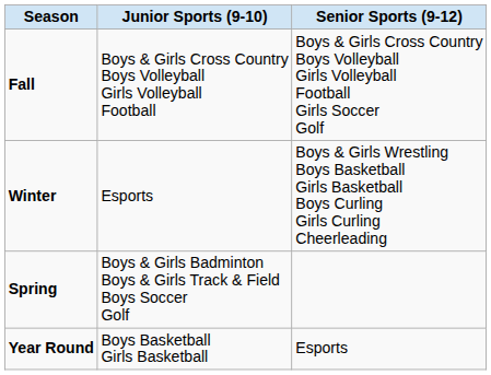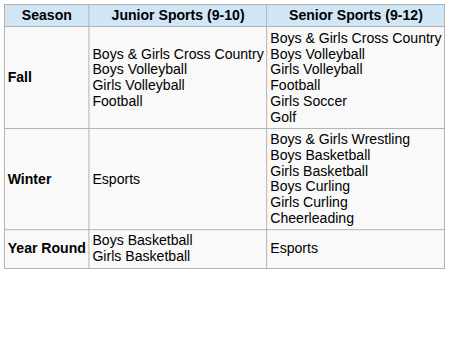 <table class="wikitable">
 <tr>
 <th style="background:#d0e5f5">Season</th>
 <th style="background:#d0e5f5">Junior Sports (9-10)</th>
 <th style="background:#d0e5f5">Senior Sports (9-12)</th>
 </tr>
 <tr>
 <td><strong>Fall</strong></td>
 <td>Boys & Girls Cross Country <br> Boys Volleyball <br> Girls Volleyball <br> Football</td>
 <td>Boys & Girls Cross Country <br> Boys Volleyball <br> Girls Volleyball <br> Football <br> Girls Soccer <br> Golf</td>
 </tr>
 <tr>
 <td><strong>Winter</strong></td>
 <td>Esports</td>
 <td>Boys & Girls Wrestling <br> Boys Basketball <br> Girls Basketball <br> Boys Curling <br> Girls Curling <br> Cheerleading</td>
 </tr>
 <tr>
-<td><strong>Spring</strong></td>
-<td>Boys & Girls Badminton <br> Boys & Girls Track & Field <br> Boys Soccer <br> Golf</td>
-<td></td>
-</tr>
-<tr>
 <td><strong>Year Round</strong></td>
 <td>Boys Basketball <br> Girls Basketball</td>
 <td>Esports</td>
 </tr>
 </table>
